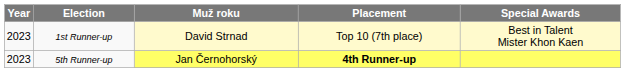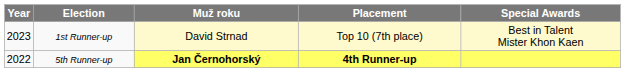 <table class="wikitable sortable" style="font-size: 95%; text-align:center">
 <tr>
 <th width="30" style="background-color:#787878;color:#FFFFFF;">Year</th>
 <th width="150" style="background-color:#787878;color:#FFFFFF;">Election</th>
 <th width="250" style="background-color:#787878;color:#FFFFFF;">Muž roku</th>
 <th width="250" style="background-color:#787878;color:#FFFFFF;">Placement</th>
 <th width="250" style="background-color:#787878;color:#FFFFFF;">Special Awards</th>
 </tr>
 <tr>
 <td>2023</td>
 <td><small><em>1st Runner-up</em></small></td>
 <td style="background:#FFFACD;">David Strnad</td>
 <td style="background:#FFFACD;">Top 10 (7th place)</td>
 <td style="background:#FFFACD;">Best in Talent <br> Mister Khon Kaen</td>
 </tr>
 <tr>
-<td>2023</td>
+<td>2022</td>
 <td><small><em>5th Runner-up</em></small></td>
-<td style="background:#FFFF66;">Jan Černohorský</td>
+<td style="background:#FFFF66;"><strong>Jan Černohorský</strong></td>
 <td style="background:#FFFF66;"><strong>4th Runner-up</strong></td>
 <td style="background:#FFFF66;"></td>
 </tr>
 </table>
